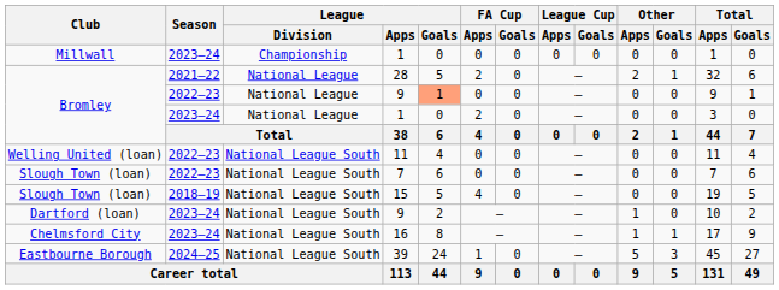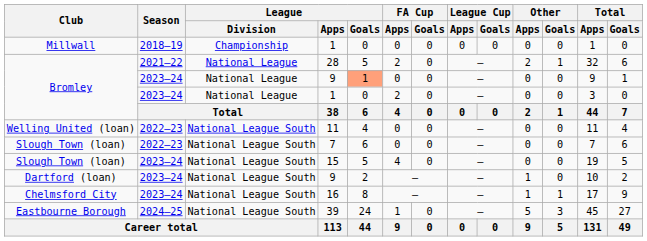 <table class="wikitable" style="text-align: center;">
 <tr>
 <th rowspan="2">Club</th>
 <th rowspan="2">Season</th>
 <th colspan="3">League</th>
 <th colspan="2">FA Cup</th>
 <th colspan="2">League Cup</th>
 <th colspan="2">Other</th>
 <th colspan="2">Total</th>
 </tr>
 <tr>
 <th>Division</th>
 <th>Apps</th>
 <th>Goals</th>
 <th>Apps</th>
 <th>Goals</th>
 <th>Apps</th>
 <th>Goals</th>
 <th>Apps</th>
 <th>Goals</th>
 <th>Apps</th>
 <th>Goals</th>
 </tr>
 <tr>
 <td><a href='#'>Millwall</a></td>
-<td><a href='#'>2023–24</a></td>
+<td><a href='#'>2018–19</a></td>
 <td><a href='#'>Championship</a></td>
 <td>1</td>
 <td>0</td>
 <td>0</td>
 <td>0</td>
 <td>0</td>
 <td>0</td>
 <td>0</td>
 <td>0</td>
 <td>1</td>
 <td>0</td>
 </tr>
 <tr>
 <td rowspan="4"><a href='#'>Bromley</a></td>
 <td><a href='#'>2021–22</a></td>
 <td><a href='#'>National League</a></td>
 <td>28</td>
 <td>5</td>
 <td>2</td>
 <td>0</td>
 <td colspan="2">—</td>
 <td>2</td>
 <td>1</td>
 <td>32</td>
 <td>6</td>
 </tr>
 <tr>
-<td><a href='#'>2022–23</a></td>
+<td><a href='#'>2023–24</a></td>
 <td>National League</td>
 <td>9</td>
 <td style="background: lightsalmon;">1</td>
 <td>0</td>
 <td>0</td>
 <td colspan="2">—</td>
 <td>0</td>
 <td>0</td>
 <td>9</td>
 <td>1</td>
 </tr>
 <tr>
 <td><a href='#'>2023–24</a></td>
 <td>National League</td>
 <td>1</td>
 <td>0</td>
 <td>2</td>
 <td>0</td>
 <td colspan="2">—</td>
 <td>0</td>
 <td>0</td>
 <td>3</td>
 <td>0</td>
 </tr>
 <tr>
 <th colspan="2">Total</th>
 <th>38</th>
 <th>6</th>
 <th>4</th>
 <th>0</th>
 <th>0</th>
 <th>0</th>
 <th>2</th>
 <th>1</th>
 <th>44</th>
 <th>7</th>
 </tr>
 <tr>
 <td><a href='#'>Welling United</a> (loan)</td>
 <td><a href='#'>2022–23</a></td>
 <td><a href='#'>National League South</a></td>
 <td>11</td>
 <td>4</td>
 <td>0</td>
 <td>0</td>
 <td colspan="2">—</td>
 <td>0</td>
 <td>0</td>
 <td>11</td>
 <td>4</td>
 </tr>
 <tr>
 <td><a href='#'>Slough Town</a> (loan)</td>
 <td><a href='#'>2022–23</a></td>
 <td>National League South</td>
 <td>7</td>
 <td>6</td>
 <td>0</td>
 <td>0</td>
 <td colspan="2">—</td>
 <td>0</td>
 <td>0</td>
 <td>7</td>
 <td>6</td>
 </tr>
 <tr>
 <td><a href='#'>Slough Town</a> (loan)</td>
-<td><a href='#'>2018–19</a></td>
+<td><a href='#'>2023–24</a></td>
 <td>National League South</td>
 <td>15</td>
 <td>5</td>
 <td>4</td>
 <td>0</td>
 <td colspan="2">—</td>
 <td>0</td>
 <td>0</td>
 <td>19</td>
 <td>5</td>
 </tr>
 <tr>
 <td><a href='#'>Dartford</a> (loan)</td>
 <td><a href='#'>2023–24</a></td>
 <td>National League South</td>
 <td>9</td>
 <td>2</td>
 <td colspan="2">—</td>
 <td colspan="2">—</td>
 <td>1</td>
 <td>0</td>
 <td>10</td>
 <td>2</td>
 </tr>
 <tr>
 <td><a href='#'>Chelmsford City</a></td>
 <td><a href='#'>2023–24</a></td>
 <td>National League South</td>
 <td>16</td>
 <td>8</td>
 <td colspan="2">—</td>
 <td colspan="2">—</td>
 <td>1</td>
 <td>1</td>
 <td>17</td>
 <td>9</td>
 </tr>
 <tr>
 <td><a href='#'>Eastbourne Borough</a></td>
 <td><a href='#'>2024–25</a></td>
 <td>National League South</td>
 <td>39</td>
 <td>24</td>
 <td>1</td>
 <td>0</td>
 <td colspan="2">—</td>
 <td>5</td>
 <td>3</td>
 <td>45</td>
 <td>27</td>
 </tr>
 <tr>
 <th colspan="3">Career total</th>
 <th>113</th>
 <th>44</th>
 <th>9</th>
 <th>0</th>
 <th>0</th>
 <th>0</th>
 <th>9</th>
 <th>5</th>
 <th>131</th>
 <th>49</th>
 </tr>
 </table>
